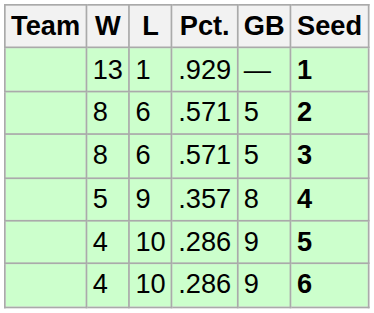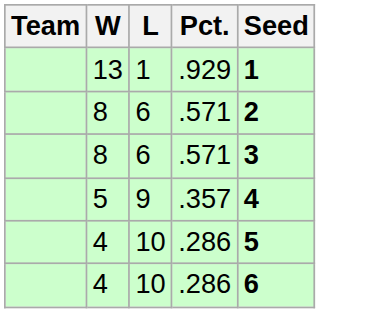 <table class=wikitable>
 <tr>
 <th>Team</th>
 <th>W</th>
 <th>L</th>
 <th>Pct.</th>
-<th>GB</th>
 <th>Seed</th>
 </tr>
 <tr bgcolor=ccffcc>
 <td></td>
 <td>13</td>
 <td>1</td>
 <td>.929</td>
-<td>—</td>
 <td><strong>1</strong></td>
 </tr>
 <tr bgcolor=ccffcc>
 <td></td>
 <td>8</td>
 <td>6</td>
 <td>.571</td>
-<td>5</td>
 <td><strong>2</strong></td>
 </tr>
 <tr bgcolor=ccffcc>
 <td></td>
 <td>8</td>
 <td>6</td>
 <td>.571</td>
-<td>5</td>
 <td><strong>3</strong></td>
 </tr>
 <tr bgcolor=ccffcc>
 <td></td>
 <td>5</td>
 <td>9</td>
 <td>.357</td>
-<td>8</td>
 <td><strong>4</strong></td>
 </tr>
 <tr bgcolor=ccffcc>
 <td></td>
 <td>4</td>
 <td>10</td>
 <td>.286</td>
-<td>9</td>
 <td><strong>5</strong></td>
 </tr>
 <tr bgcolor=ccffcc>
 <td></td>
 <td>4</td>
 <td>10</td>
 <td>.286</td>
-<td>9</td>
 <td><strong>6</strong></td>
 </tr>
 </table>
